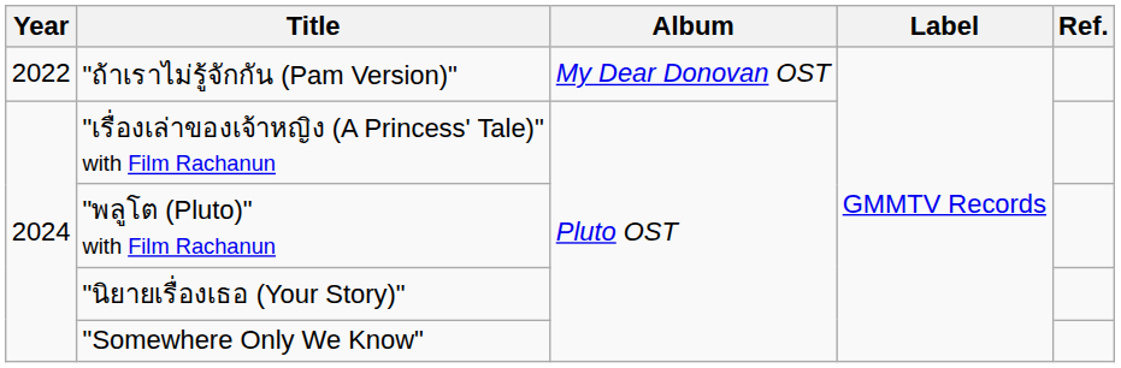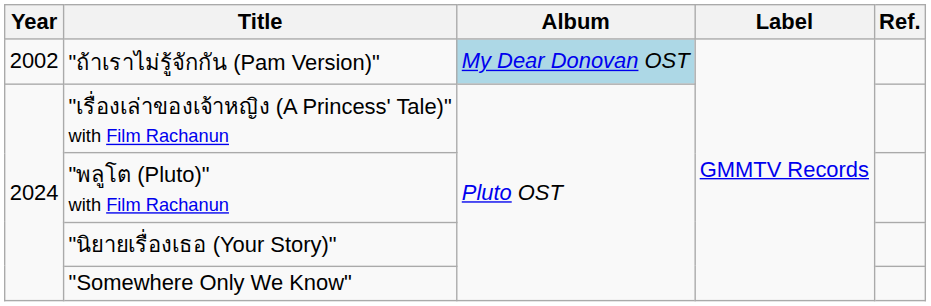 <table class="wikitable sortable">
 <tr>
 <th scope="col">Year</th>
 <th scope="col">Title</th>
 <th>Album</th>
 <th scope="col">Label</th>
 <th scope="col" class="unsortable">Ref.</th>
 </tr>
 <tr>
-<td>2022</td>
+<td>2002</td>
 <td>"ถ้าเราไม่รู้จักกัน (Pam Version)"</td>
-<td><em><a href='#'>My Dear Donovan</a> OST</em></td>
+<td style="background: lightblue;"><em><a href='#'>My Dear Donovan</a> OST</em></td>
 <td rowspan="5"><a href='#'>GMMTV Records</a></td>
 <td style="text-align: center;"></td>
 </tr>
 <tr>
 <td rowspan="4">2024</td>
 <td>"เรื่องเล่าของเจ้าหญิง (A Princess' Tale)"<br><small>with <a href='#'>Film Rachanun</a></small></td>
 <td rowspan="4"><em><a href='#'>Pluto</a> OST</em></td>
 <td style="text-align: center;"></td>
 </tr>
 <tr>
 <td>"พลูโต (Pluto)"<br><small>with <a href='#'>Film Rachanun</a></small></td>
 <td style="text-align: center;"></td>
 </tr>
 <tr>
 <td>"นิยายเรื่องเธอ (Your Story)"</td>
 <td style="text-align: center;"></td>
 </tr>
 <tr>
 <td>"Somewhere Only We Know"</td>
 <td style="text-align: center;"></td>
 </tr>
 </table>
